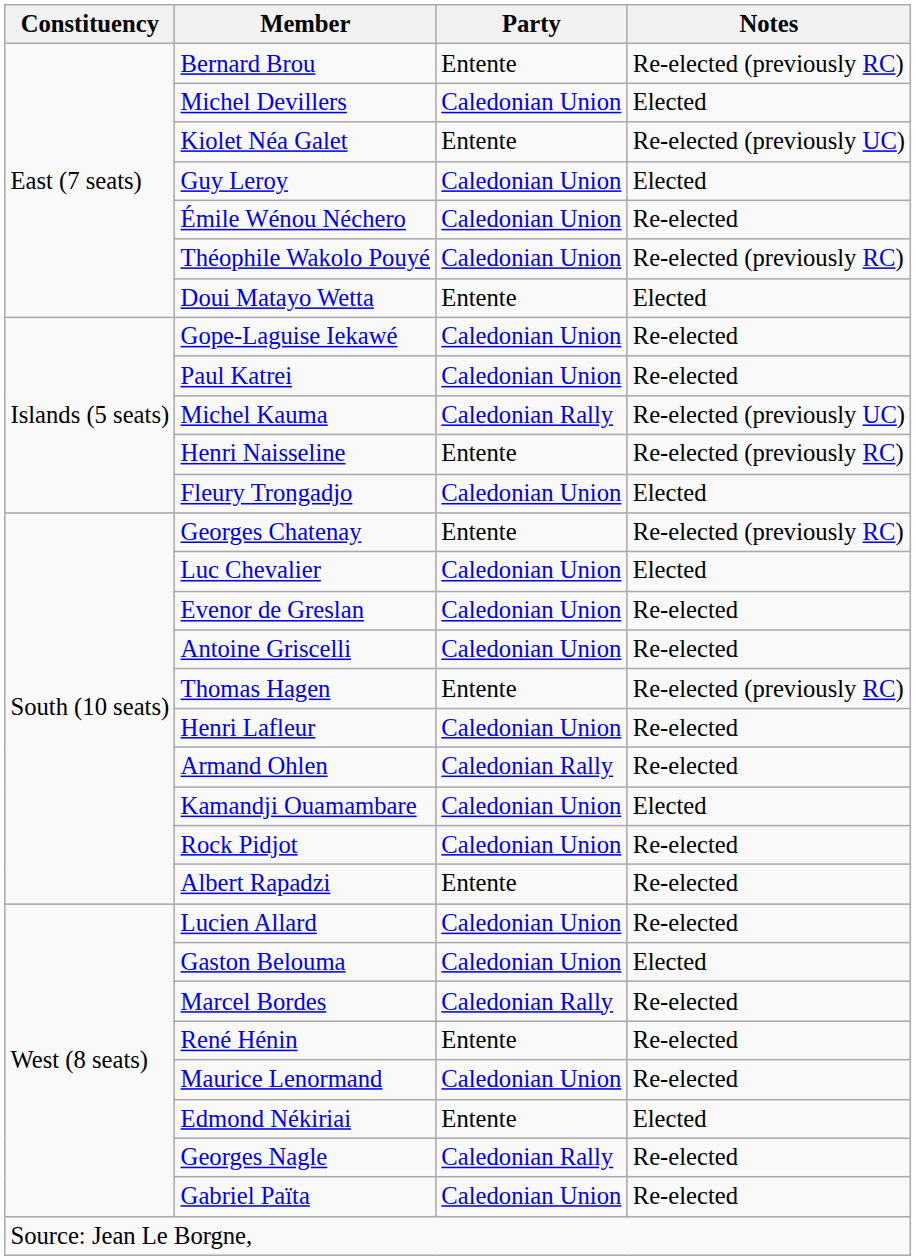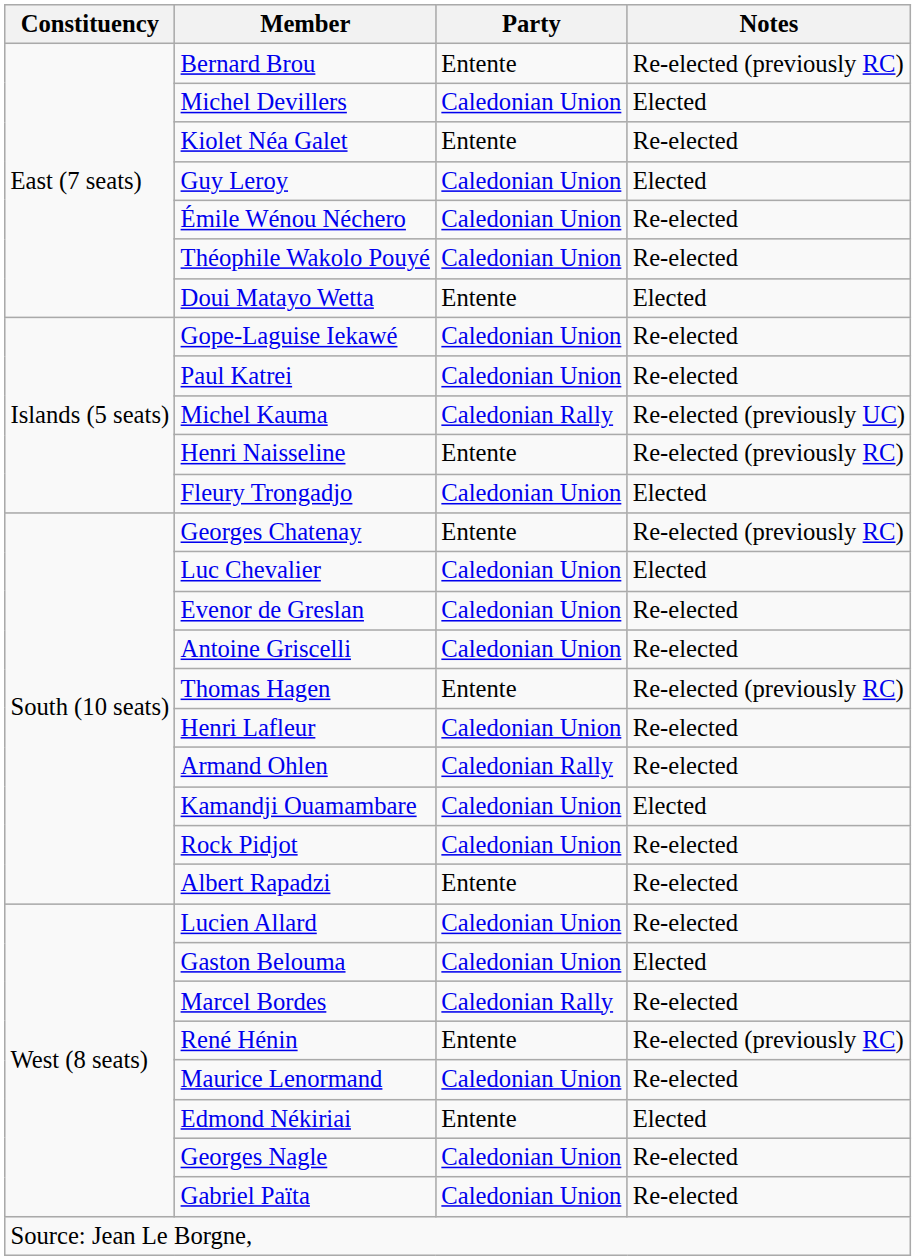 <table class="wikitable sortable">
 <tr>
 <th>Constituency</th>
 <th>Member</th>
 <th>Party</th>
 <th>Notes</th>
 </tr>
 <tr>
 <td rowspan=7>East (7 seats)</td>
 <td><a href='#'>Bernard Brou</a></td>
 <td>Entente</td>
 <td>Re-elected (previously <a href='#'>RC</a>)</td>
 </tr>
 <tr>
 <td><a href='#'>Michel Devillers</a></td>
 <td><a href='#'>Caledonian Union</a></td>
 <td>Elected</td>
 </tr>
 <tr>
 <td><a href='#'>Kiolet Néa Galet</a></td>
 <td>Entente</td>
-<td>Re-elected (previously <a href='#'>UC</a>)</td>
+<td>Re-elected</td>
 </tr>
 <tr>
 <td><a href='#'>Guy Leroy</a></td>
 <td><a href='#'>Caledonian Union</a></td>
 <td>Elected</td>
 </tr>
 <tr>
 <td><a href='#'>Émile Wénou Néchero</a></td>
 <td><a href='#'>Caledonian Union</a></td>
 <td>Re-elected</td>
 </tr>
 <tr>
 <td><a href='#'>Théophile Wakolo Pouyé</a></td>
 <td><a href='#'>Caledonian Union</a></td>
-<td>Re-elected (previously <a href='#'>RC</a>)</td>
+<td>Re-elected</td>
 </tr>
 <tr>
 <td><a href='#'>Doui Matayo Wetta</a></td>
 <td>Entente</td>
 <td>Elected</td>
 </tr>
 <tr>
 <td rowspan=5>Islands (5 seats)</td>
 <td><a href='#'>Gope-Laguise Iekawé</a></td>
 <td><a href='#'>Caledonian Union</a></td>
 <td>Re-elected</td>
 </tr>
 <tr>
 <td><a href='#'>Paul Katrei</a></td>
 <td><a href='#'>Caledonian Union</a></td>
 <td>Re-elected</td>
 </tr>
 <tr>
 <td><a href='#'>Michel Kauma</a></td>
 <td><a href='#'>Caledonian Rally</a></td>
 <td>Re-elected (previously <a href='#'>UC</a>)</td>
 </tr>
 <tr>
 <td><a href='#'>Henri Naisseline</a></td>
 <td>Entente</td>
 <td>Re-elected (previously <a href='#'>RC</a>)</td>
 </tr>
 <tr>
 <td><a href='#'>Fleury Trongadjo</a></td>
 <td><a href='#'>Caledonian Union</a></td>
 <td>Elected</td>
 </tr>
 <tr>
 <td rowspan=10>South (10 seats)</td>
 <td><a href='#'>Georges Chatenay</a></td>
 <td>Entente</td>
 <td>Re-elected (previously <a href='#'>RC</a>)</td>
 </tr>
 <tr>
 <td><a href='#'>Luc Chevalier</a></td>
 <td><a href='#'>Caledonian Union</a></td>
 <td>Elected</td>
 </tr>
 <tr>
 <td><a href='#'>Evenor de Greslan</a></td>
 <td><a href='#'>Caledonian Union</a></td>
 <td>Re-elected</td>
 </tr>
 <tr>
 <td><a href='#'>Antoine Griscelli</a></td>
 <td><a href='#'>Caledonian Union</a></td>
 <td>Re-elected</td>
 </tr>
 <tr>
 <td><a href='#'>Thomas Hagen</a></td>
 <td>Entente</td>
 <td>Re-elected (previously <a href='#'>RC</a>)</td>
 </tr>
 <tr>
 <td><a href='#'>Henri Lafleur</a></td>
 <td><a href='#'>Caledonian Union</a></td>
 <td>Re-elected</td>
 </tr>
 <tr>
 <td><a href='#'>Armand Ohlen</a></td>
 <td><a href='#'>Caledonian Rally</a></td>
 <td>Re-elected</td>
 </tr>
 <tr>
 <td><a href='#'>Kamandji Ouamambare</a></td>
 <td><a href='#'>Caledonian Union</a></td>
 <td>Elected</td>
 </tr>
 <tr>
 <td><a href='#'>Rock Pidjot</a></td>
 <td><a href='#'>Caledonian Union</a></td>
 <td>Re-elected</td>
 </tr>
 <tr>
 <td><a href='#'>Albert Rapadzi</a></td>
 <td>Entente</td>
 <td>Re-elected</td>
 </tr>
 <tr>
 <td rowspan=8>West (8 seats)</td>
 <td><a href='#'>Lucien Allard</a></td>
 <td><a href='#'>Caledonian Union</a></td>
 <td>Re-elected</td>
 </tr>
 <tr>
 <td><a href='#'>Gaston Belouma</a></td>
 <td><a href='#'>Caledonian Union</a></td>
 <td>Elected</td>
 </tr>
 <tr>
 <td><a href='#'>Marcel Bordes</a></td>
 <td><a href='#'>Caledonian Rally</a></td>
 <td>Re-elected</td>
 </tr>
 <tr>
 <td><a href='#'>René Hénin</a></td>
 <td>Entente</td>
-<td>Re-elected</td>
+<td>Re-elected (previously <a href='#'>RC</a>)</td>
 </tr>
 <tr>
 <td><a href='#'>Maurice Lenormand</a></td>
 <td><a href='#'>Caledonian Union</a></td>
 <td>Re-elected</td>
 </tr>
 <tr>
 <td><a href='#'>Edmond Nékiriai</a></td>
 <td>Entente</td>
 <td>Elected</td>
 </tr>
 <tr>
 <td><a href='#'>Georges Nagle</a></td>
-<td><a href='#'>Caledonian Rally</a></td>
+<td><a href='#'>Caledonian Union</a></td>
 <td>Re-elected</td>
 </tr>
 <tr>
 <td><a href='#'>Gabriel Païta</a></td>
 <td><a href='#'>Caledonian Union</a></td>
 <td>Re-elected</td>
 </tr>
 <tr class=sortbottom>
 <td colspan=4>Source: Jean Le Borgne, </td>
 </tr>
 </table>
